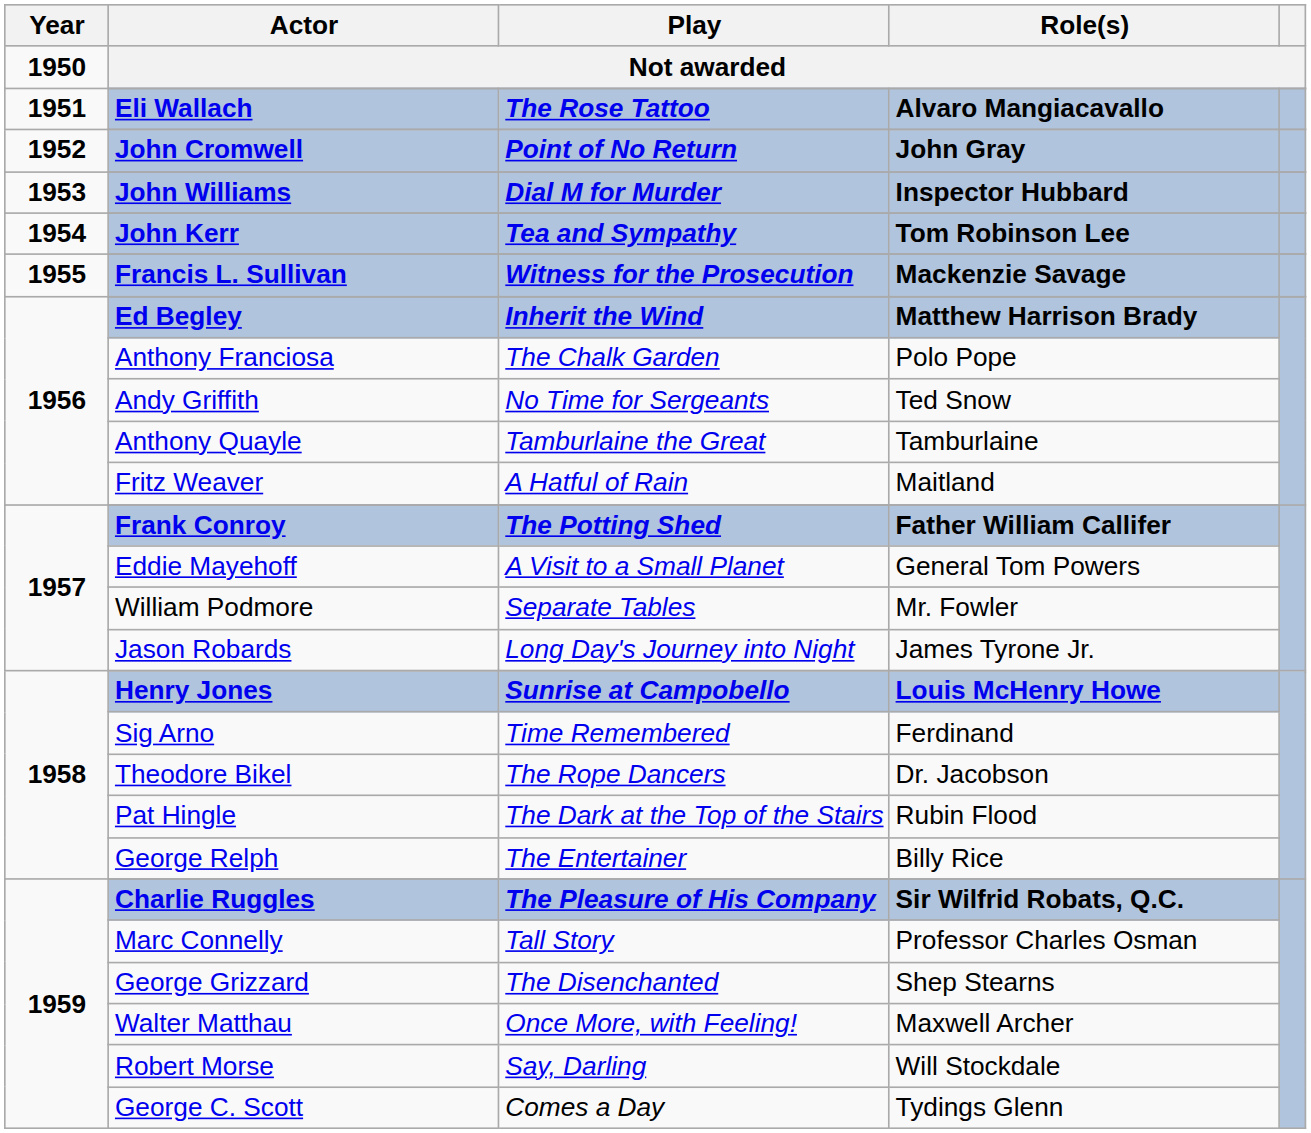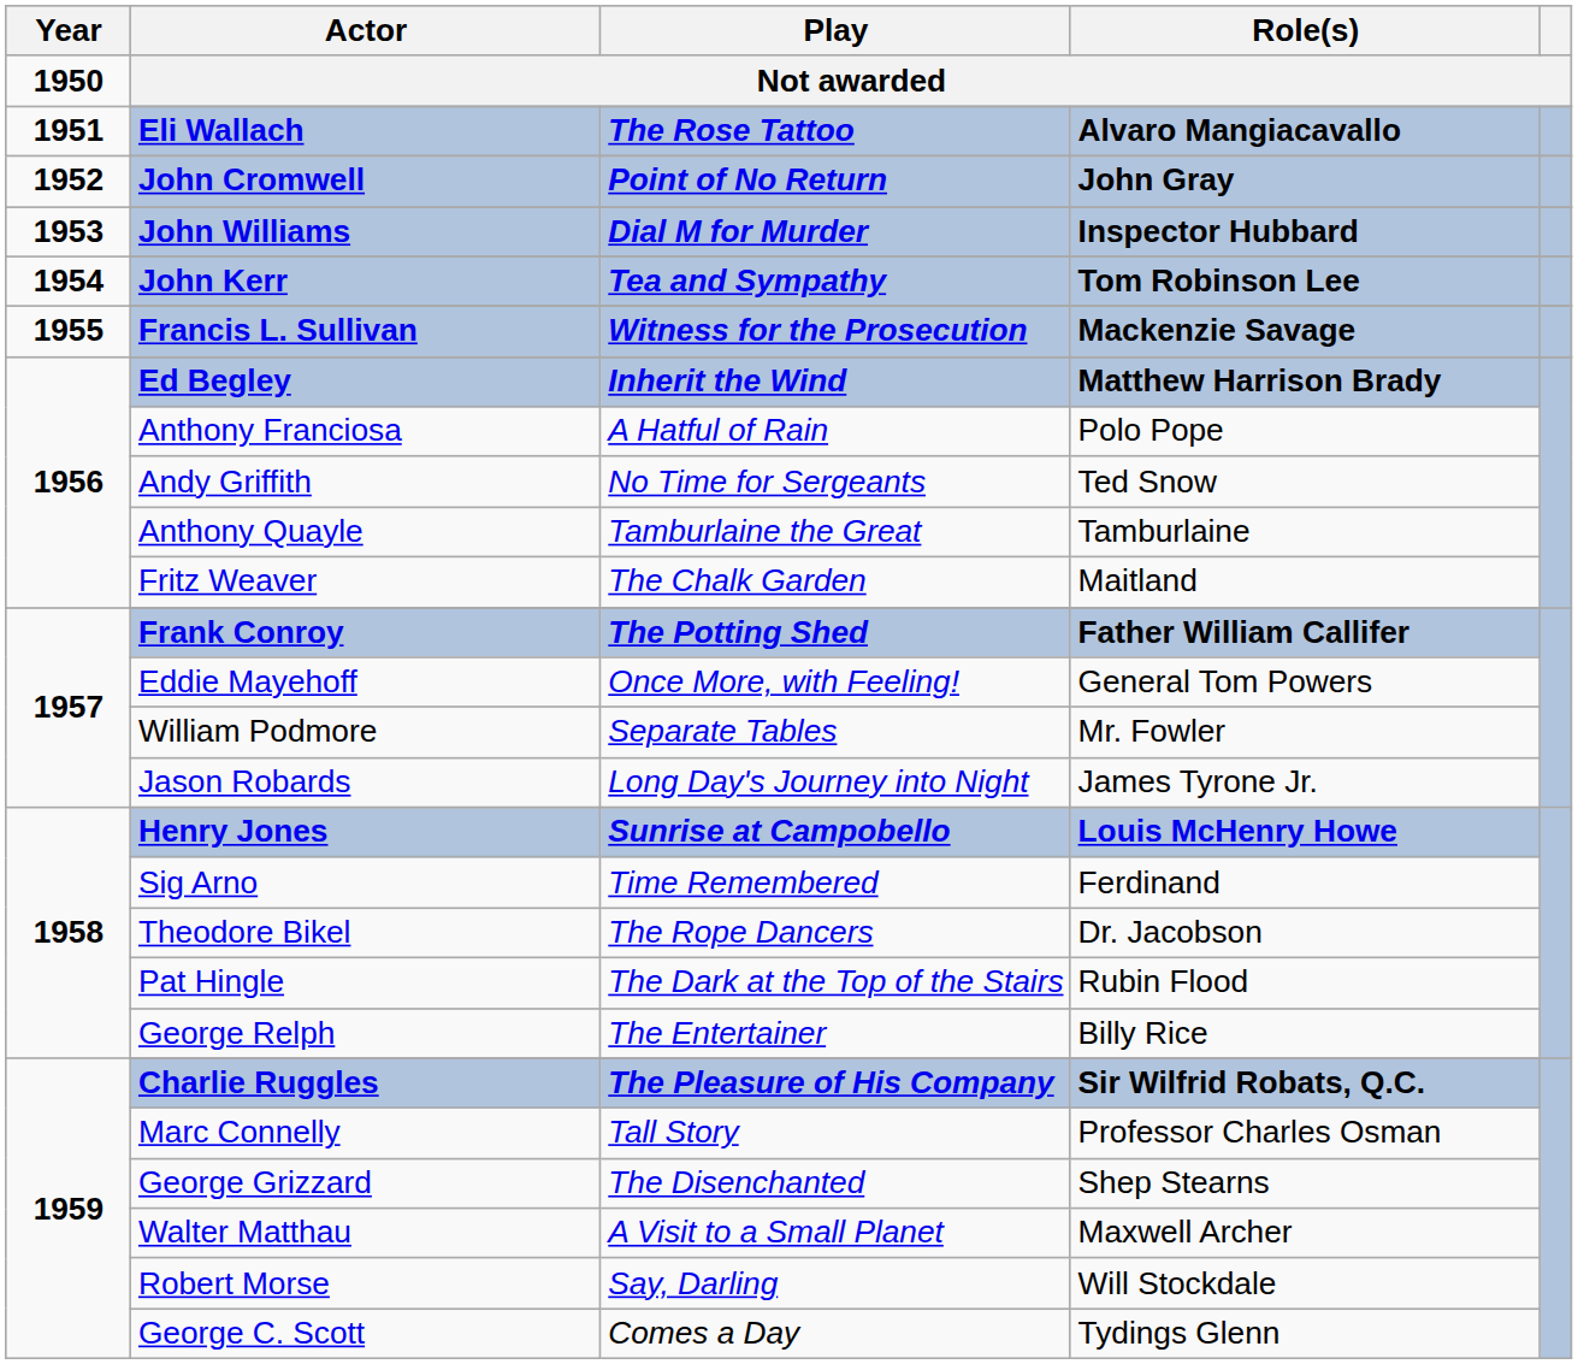 <table class="wikitable sortable">
 <tr>
 <th scope="col" style="width:8%;">Year</th>
 <th scope="col" style="width:30%;">Actor</th>
 <th scope="col" style="width:30%;">Play</th>
 <th scope="col" style="width:30%;">Role(s)</th>
 <th scope="col" style="width:2%;" class="unsortable"></th>
 </tr>
 <tr>
 <td align="center"><strong>1950</strong> <br> </td>
 <th colspan="4">Not awarded</th>
 </tr>
 <tr>
 <td rowspan="2" align="center"><strong>1951</strong> <br> </td>
 </tr>
 <tr style="background:#B0C4DE">
 <td><strong><a href='#'>Eli Wallach</a></strong></td>
 <td><strong><em><a href='#'>The Rose Tattoo</a></em></strong></td>
 <td><strong>Alvaro Mangiacavallo</strong></td>
 <td></td>
 </tr>
 <tr>
 <td rowspan="2" align="center"><strong>1952</strong> <br> </td>
 </tr>
 <tr style="background:#B0C4DE">
 <td><strong><a href='#'>John Cromwell</a></strong></td>
 <td><strong><em><a href='#'>Point of No Return</a></em></strong></td>
 <td><strong>John Gray</strong></td>
 <td></td>
 </tr>
 <tr>
 <td rowspan="2" align="center"><strong>1953</strong> <br> </td>
 </tr>
 <tr style="background:#B0C4DE">
 <td><strong><a href='#'>John Williams</a></strong></td>
 <td><strong><em><a href='#'>Dial M for Murder</a></em></strong></td>
 <td><strong>Inspector Hubbard</strong></td>
 <td></td>
 </tr>
 <tr>
 <td rowspan="2" align="center"><strong>1954</strong> <br> </td>
 </tr>
 <tr style="background:#B0C4DE">
 <td><strong><a href='#'>John Kerr</a></strong></td>
 <td><strong><em><a href='#'>Tea and Sympathy</a></em></strong></td>
 <td><strong>Tom Robinson Lee</strong></td>
 <td></td>
 </tr>
 <tr>
 <td rowspan="2" align="center"><strong>1955</strong> <br> </td>
 </tr>
 <tr style="background:#B0C4DE">
 <td><strong><a href='#'>Francis L. Sullivan</a></strong></td>
 <td><strong><em><a href='#'>Witness for the Prosecution</a></em></strong></td>
 <td><strong>Mackenzie Savage</strong></td>
 <td></td>
 </tr>
 <tr>
 <td rowspan="6" align="center"><strong>1956</strong> <br> </td>
 </tr>
 <tr style="background:#B0C4DE">
 <td><strong><a href='#'>Ed Begley</a></strong></td>
 <td><strong><em><a href='#'>Inherit the Wind</a></em></strong></td>
 <td><strong>Matthew Harrison Brady</strong></td>
 <td rowspan="6" align="center"></td>
 </tr>
 <tr>
 <td><a href='#'>Anthony Franciosa</a></td>
-<td><em><a href='#'>The Chalk Garden</a></em></td>
+<td><em><a href='#'>A Hatful of Rain</a></em></td>
 <td>Polo Pope</td>
 </tr>
 <tr>
 <td><a href='#'>Andy Griffith</a></td>
 <td><em><a href='#'>No Time for Sergeants</a></em></td>
 <td>Ted Snow</td>
 </tr>
 <tr>
 <td><a href='#'>Anthony Quayle</a></td>
 <td><em><a href='#'>Tamburlaine the Great</a></em></td>
 <td>Tamburlaine</td>
 </tr>
 <tr>
 <td><a href='#'>Fritz Weaver</a></td>
-<td><em><a href='#'>A Hatful of Rain</a></em></td>
+<td><em><a href='#'>The Chalk Garden</a></em></td>
 <td>Maitland</td>
 </tr>
 <tr>
 <td rowspan="5" align="center"><strong>1957</strong> <br> </td>
 </tr>
 <tr style="background:#B0C4DE">
 <td><strong><a href='#'>Frank Conroy</a></strong></td>
 <td><strong><em><a href='#'>The Potting Shed</a></em></strong></td>
 <td><strong>Father William Callifer</strong></td>
 <td rowspan="5" align="center"></td>
 </tr>
 <tr>
 <td><a href='#'>Eddie Mayehoff</a></td>
-<td><em><a href='#'>A Visit to a Small Planet</a></em></td>
+<td><em><a href='#'>Once More, with Feeling!</a></em></td>
 <td>General Tom Powers</td>
 </tr>
 <tr>
 <td>William Podmore</td>
 <td><em><a href='#'>Separate Tables</a></em></td>
 <td>Mr. Fowler</td>
 </tr>
 <tr>
 <td><a href='#'>Jason Robards</a></td>
 <td><em><a href='#'>Long Day's Journey into Night</a></em></td>
 <td>James Tyrone Jr.</td>
 </tr>
 <tr>
 <td rowspan="6" align="center"><strong>1958</strong> <br> </td>
 </tr>
 <tr style="background:#B0C4DE">
 <td><strong><a href='#'>Henry Jones</a></strong></td>
 <td><strong><em><a href='#'>Sunrise at Campobello</a></em></strong></td>
 <td><strong><a href='#'>Louis McHenry Howe</a></strong></td>
 <td rowspan="6" align="center"></td>
 </tr>
 <tr>
 <td><a href='#'>Sig Arno</a></td>
 <td><em><a href='#'>Time Remembered</a></em></td>
 <td>Ferdinand</td>
 </tr>
 <tr>
 <td><a href='#'>Theodore Bikel</a></td>
 <td><em><a href='#'>The Rope Dancers</a></em></td>
 <td>Dr. Jacobson</td>
 </tr>
 <tr>
 <td><a href='#'>Pat Hingle</a></td>
 <td><em><a href='#'>The Dark at the Top of the Stairs</a></em></td>
 <td>Rubin Flood</td>
 </tr>
 <tr>
 <td><a href='#'>George Relph</a></td>
 <td><em><a href='#'>The Entertainer</a></em></td>
 <td>Billy Rice</td>
 </tr>
 <tr>
 <td rowspan="7" align="center"><strong>1959</strong> <br> </td>
 </tr>
 <tr style="background:#B0C4DE">
 <td><strong><a href='#'>Charlie Ruggles</a></strong></td>
 <td><strong><em><a href='#'>The Pleasure of His Company</a></em></strong></td>
 <td><strong>Sir Wilfrid Robats, Q.C.</strong></td>
 <td rowspan="7" align="center"></td>
 </tr>
 <tr>
 <td><a href='#'>Marc Connelly</a></td>
 <td><em><a href='#'>Tall Story</a></em></td>
 <td>Professor Charles Osman</td>
 </tr>
 <tr>
 <td><a href='#'>George Grizzard</a></td>
 <td><em><a href='#'>The Disenchanted</a></em></td>
 <td>Shep Stearns</td>
 </tr>
 <tr>
 <td><a href='#'>Walter Matthau</a></td>
-<td><em><a href='#'>Once More, with Feeling!</a></em></td>
+<td><em><a href='#'>A Visit to a Small Planet</a></em></td>
 <td>Maxwell Archer</td>
 </tr>
 <tr>
 <td><a href='#'>Robert Morse</a></td>
 <td><em><a href='#'>Say, Darling</a></em></td>
 <td>Will Stockdale</td>
 </tr>
 <tr>
 <td><a href='#'>George C. Scott</a></td>
 <td><em>Comes a Day</em></td>
 <td>Tydings Glenn</td>
 </tr>
 </table>
